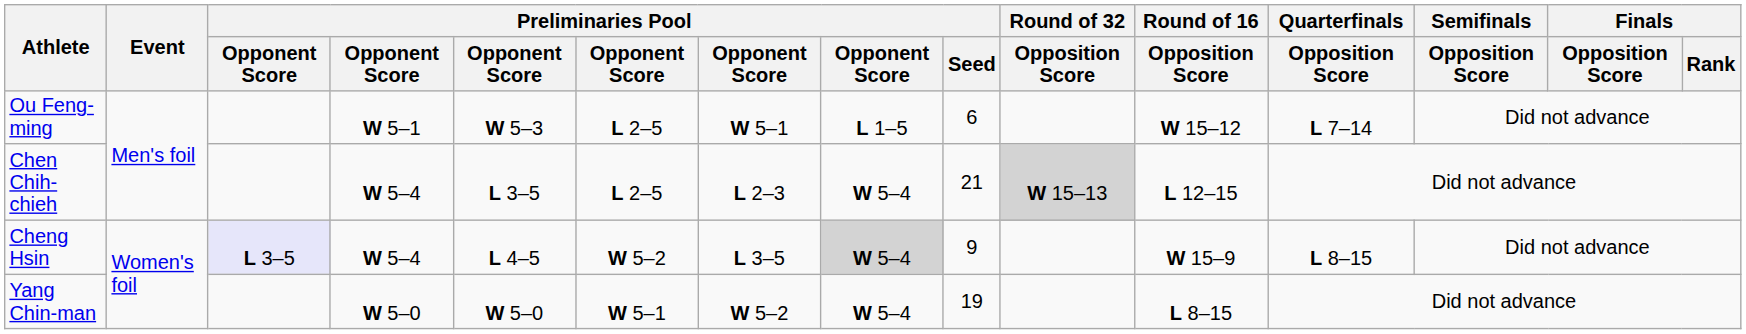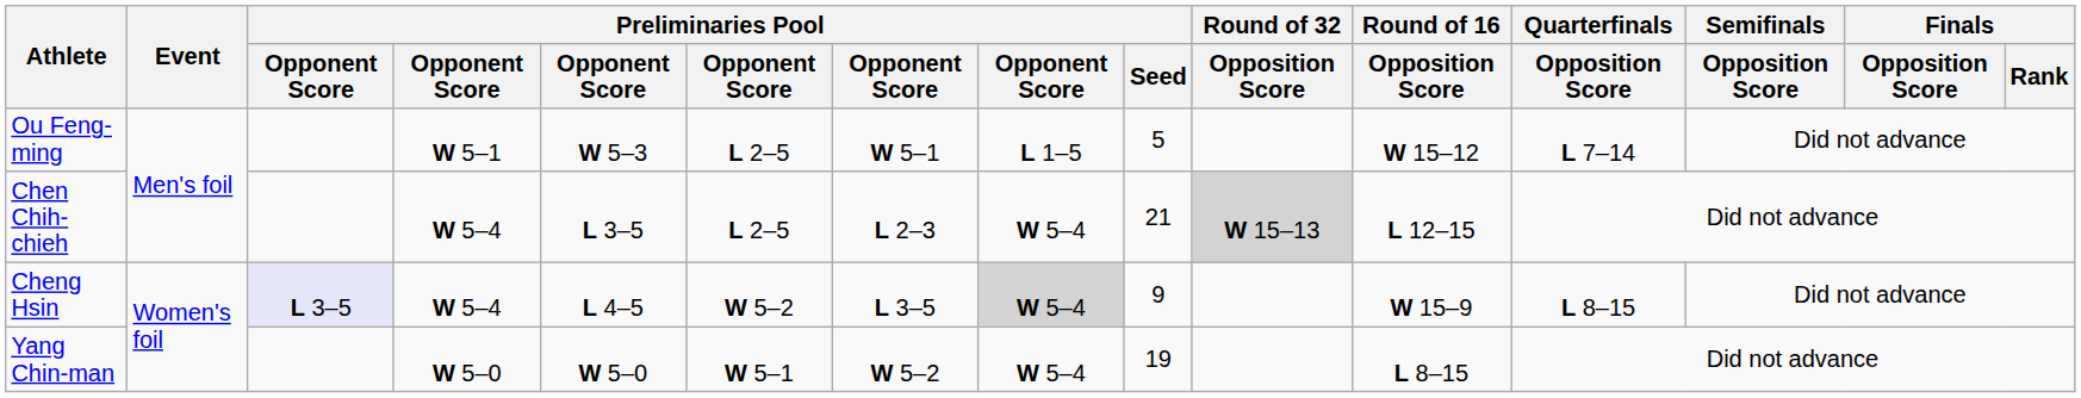 <table class="wikitable" style="font-size:90%; text-align:center">
 <tr>
 <th rowspan="2">Athlete</th>
 <th rowspan="2">Event</th>
 <th colspan="7">Preliminaries Pool</th>
 <th>Round of 32</th>
 <th>Round of 16</th>
 <th>Quarterfinals</th>
 <th>Semifinals</th>
 <th colspan="2">Finals</th>
 </tr>
 <tr>
 <th>Opponent Score</th>
 <th>Opponent Score</th>
 <th>Opponent Score</th>
 <th>Opponent Score</th>
 <th>Opponent Score</th>
 <th>Opponent Score</th>
 <th>Seed</th>
 <th>Opposition Score</th>
 <th>Opposition Score</th>
 <th>Opposition Score</th>
 <th>Opposition Score</th>
 <th>Opposition Score</th>
 <th>Rank</th>
 </tr>
 <tr>
 <td align="left"><a href='#'>Ou Feng-ming</a></td>
 <td align="left" rowspan="2"><a href='#'>Men's foil</a></td>
 <td></td>
 <td><br><strong>W</strong> 5–1</td>
 <td><br><strong>W</strong> 5–3</td>
 <td><br><strong>L</strong> 2–5</td>
 <td><br><strong>W</strong> 5–1</td>
 <td><br><strong>L</strong> 1–5</td>
-<td>6 <strong></strong></td>
+<td>5 <strong></strong></td>
 <td></td>
 <td><br><strong>W</strong> 15–12</td>
 <td><br><strong>L</strong> 7–14</td>
 <td colspan="3">Did not advance</td>
 </tr>
 <tr>
 <td align="left"><a href='#'>Chen Chih-chieh</a></td>
 <td></td>
 <td><br><strong>W</strong> 5–4</td>
 <td><br><strong>L</strong> 3–5</td>
 <td><br><strong>L</strong> 2–5</td>
 <td><br><strong>L</strong> 2–3</td>
 <td><br><strong>W</strong> 5–4</td>
 <td>21 <strong></strong></td>
 <td style="background: lightgrey;"><br><strong>W</strong> 15–13</td>
 <td><br><strong>L</strong> 12–15</td>
 <td colspan="4">Did not advance</td>
 </tr>
 <tr>
 <td align="left"><a href='#'>Cheng Hsin</a></td>
 <td align="left" rowspan="2"><a href='#'>Women's foil</a></td>
 <td style="background: lavender;"><br><strong>L</strong> 3–5</td>
 <td><br><strong>W</strong> 5–4</td>
 <td><br><strong>L</strong> 4–5</td>
 <td><br><strong>W</strong> 5–2</td>
 <td><br><strong>L</strong> 3–5</td>
 <td style="background: lightgrey;"><br><strong>W</strong> 5–4</td>
 <td>9 <strong></strong></td>
 <td></td>
 <td><br><strong>W</strong> 15–9</td>
 <td><br><strong>L</strong> 8–15</td>
 <td colspan="3">Did not advance</td>
 </tr>
 <tr>
 <td align="left"><a href='#'>Yang Chin-man</a></td>
 <td></td>
 <td><br><strong>W</strong> 5–0</td>
 <td><br><strong>W</strong> 5–0</td>
 <td><br><strong>W</strong> 5–1</td>
 <td><br><strong>W</strong> 5–2</td>
 <td><br><strong>W</strong> 5–4</td>
 <td>19 <strong></strong></td>
 <td></td>
 <td><br><strong>L</strong> 8–15</td>
 <td colspan="4">Did not advance</td>
 </tr>
 </table>
